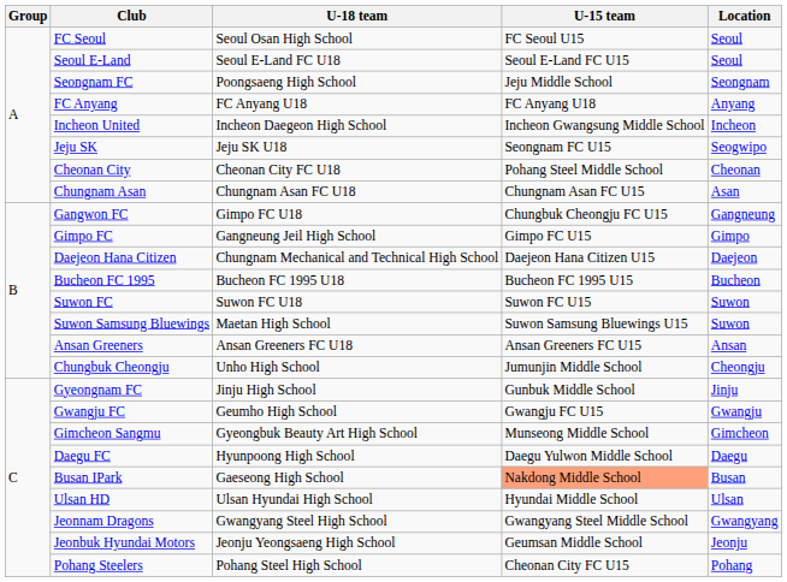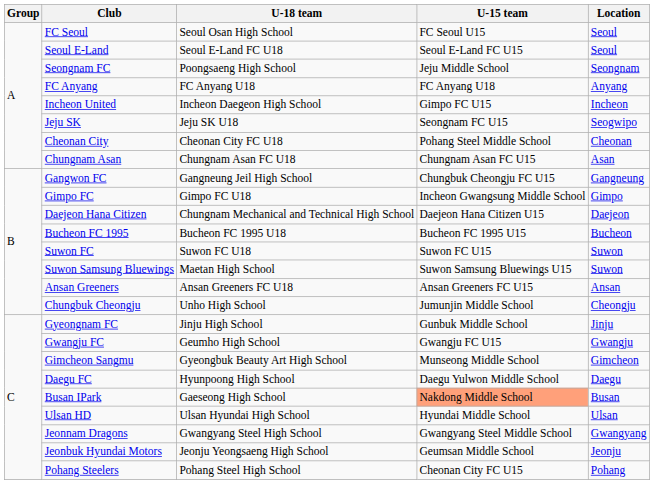 <table class="wikitable">
 <tr>
 <th>Group</th>
 <th>Club</th>
 <th>U-18 team</th>
 <th>U-15 team</th>
 <th>Location</th>
 </tr>
 <tr>
 <td rowspan="8">A</td>
 <td><a href='#'>FC Seoul</a></td>
 <td>Seoul Osan High School</td>
 <td>FC Seoul U15</td>
 <td><a href='#'>Seoul</a></td>
 </tr>
 <tr>
 <td><a href='#'>Seoul E-Land</a></td>
 <td>Seoul E-Land FC U18</td>
 <td>Seoul E-Land FC U15</td>
 <td><a href='#'>Seoul</a></td>
 </tr>
 <tr>
 <td><a href='#'>Seongnam FC</a></td>
 <td>Poongsaeng High School</td>
 <td>Jeju Middle School</td>
 <td><a href='#'>Seongnam</a></td>
 </tr>
 <tr>
 <td><a href='#'>FC Anyang</a></td>
 <td>FC Anyang U18</td>
 <td>FC Anyang U18</td>
 <td><a href='#'>Anyang</a></td>
 </tr>
 <tr>
 <td><a href='#'>Incheon United</a></td>
 <td>Incheon Daegeon High School</td>
-<td>Incheon Gwangsung Middle School</td>
+<td>Gimpo FC U15</td>
 <td><a href='#'>Incheon</a></td>
 </tr>
 <tr>
 <td><a href='#'>Jeju SK</a></td>
 <td>Jeju SK U18</td>
 <td>Seongnam FC U15</td>
 <td><a href='#'>Seogwipo</a></td>
 </tr>
 <tr>
 <td><a href='#'>Cheonan City</a></td>
 <td>Cheonan City FC U18</td>
 <td>Pohang Steel Middle School</td>
 <td><a href='#'>Cheonan</a></td>
 </tr>
 <tr>
 <td><a href='#'>Chungnam Asan</a></td>
 <td>Chungnam Asan FC U18</td>
 <td>Chungnam Asan FC U15</td>
 <td><a href='#'>Asan</a></td>
 </tr>
 <tr>
 <td rowspan="8">B</td>
 <td><a href='#'>Gangwon FC</a></td>
-<td>Gimpo FC U18</td>
+<td>Gangneung Jeil High School</td>
 <td>Chungbuk Cheongju FC U15</td>
 <td><a href='#'>Gangneung</a></td>
 </tr>
 <tr>
 <td><a href='#'>Gimpo FC</a></td>
-<td>Gangneung Jeil High School</td>
-<td>Gimpo FC U15</td>
+<td>Gimpo FC U18</td>
+<td>Incheon Gwangsung Middle School</td>
 <td><a href='#'>Gimpo</a></td>
 </tr>
 <tr>
 <td><a href='#'>Daejeon Hana Citizen</a></td>
 <td>Chungnam Mechanical and Technical High School</td>
 <td>Daejeon Hana Citizen U15</td>
 <td><a href='#'>Daejeon</a></td>
 </tr>
 <tr>
 <td><a href='#'>Bucheon FC 1995</a></td>
 <td>Bucheon FC 1995 U18</td>
 <td>Bucheon FC 1995 U15</td>
 <td><a href='#'>Bucheon</a></td>
 </tr>
 <tr>
 <td><a href='#'>Suwon FC</a></td>
 <td>Suwon FC U18</td>
 <td>Suwon FC U15</td>
 <td><a href='#'>Suwon</a></td>
 </tr>
 <tr>
 <td><a href='#'>Suwon Samsung Bluewings</a></td>
 <td>Maetan High School</td>
 <td>Suwon Samsung Bluewings U15</td>
 <td><a href='#'>Suwon</a></td>
 </tr>
 <tr>
 <td><a href='#'>Ansan Greeners</a></td>
 <td>Ansan Greeners FC U18</td>
 <td>Ansan Greeners FC U15</td>
 <td><a href='#'>Ansan</a></td>
 </tr>
 <tr>
 <td><a href='#'>Chungbuk Cheongju</a></td>
 <td>Unho High School</td>
 <td>Jumunjin Middle School</td>
 <td><a href='#'>Cheongju</a></td>
 </tr>
 <tr>
 <td rowspan="9">C</td>
 <td><a href='#'>Gyeongnam FC</a></td>
 <td>Jinju High School</td>
 <td>Gunbuk Middle School</td>
 <td><a href='#'>Jinju</a></td>
 </tr>
 <tr>
 <td><a href='#'>Gwangju FC</a></td>
 <td>Geumho High School</td>
 <td>Gwangju FC U15</td>
 <td><a href='#'>Gwangju</a></td>
 </tr>
 <tr>
 <td><a href='#'>Gimcheon Sangmu</a></td>
 <td>Gyeongbuk Beauty Art High School</td>
 <td>Munseong Middle School</td>
 <td><a href='#'>Gimcheon</a></td>
 </tr>
 <tr>
 <td><a href='#'>Daegu FC</a></td>
 <td>Hyunpoong High School</td>
 <td>Daegu Yulwon Middle School</td>
 <td><a href='#'>Daegu</a></td>
 </tr>
 <tr>
 <td><a href='#'>Busan IPark</a></td>
 <td>Gaeseong High School</td>
 <td style="background: lightsalmon;">Nakdong Middle School</td>
 <td><a href='#'>Busan</a></td>
 </tr>
 <tr>
 <td><a href='#'>Ulsan HD</a></td>
 <td>Ulsan Hyundai High School</td>
 <td>Hyundai Middle School</td>
 <td><a href='#'>Ulsan</a></td>
 </tr>
 <tr>
 <td><a href='#'>Jeonnam Dragons</a></td>
 <td>Gwangyang Steel High School</td>
 <td>Gwangyang Steel Middle School</td>
 <td><a href='#'>Gwangyang</a></td>
 </tr>
 <tr>
 <td><a href='#'>Jeonbuk Hyundai Motors</a></td>
 <td>Jeonju Yeongsaeng High School</td>
 <td>Geumsan Middle School</td>
 <td><a href='#'>Jeonju</a></td>
 </tr>
 <tr>
 <td><a href='#'>Pohang Steelers</a></td>
 <td>Pohang Steel High School</td>
 <td>Cheonan City FC U15</td>
 <td><a href='#'>Pohang</a></td>
 </tr>
 </table>
